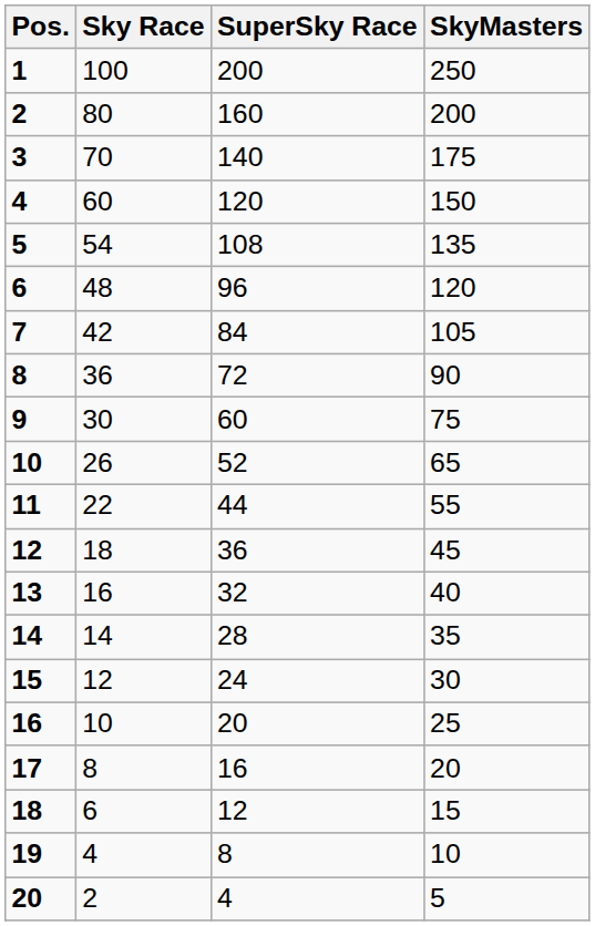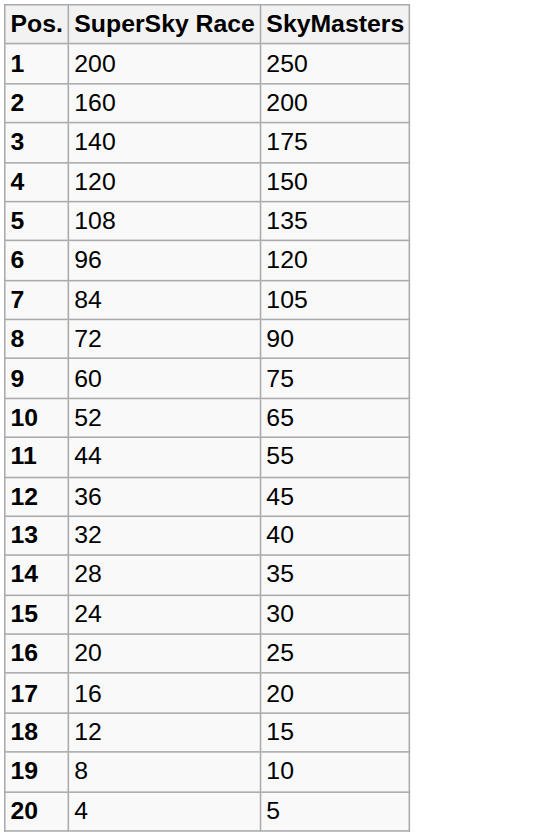 <table class="wikitable">
 <tr>
 <th>Pos.</th>
-<th>Sky Race</th>
 <th>SuperSky Race</th>
 <th>SkyMasters</th>
 </tr>
 <tr>
 <td><strong>1</strong></td>
-<td>100</td>
 <td>200</td>
 <td>250</td>
 </tr>
 <tr>
 <td><strong>2</strong></td>
-<td>80</td>
 <td>160</td>
 <td>200</td>
 </tr>
 <tr>
 <td><strong>3</strong></td>
-<td>70</td>
 <td>140</td>
 <td>175</td>
 </tr>
 <tr>
 <td><strong>4</strong></td>
-<td>60</td>
 <td>120</td>
 <td>150</td>
 </tr>
 <tr>
 <td><strong>5</strong></td>
-<td>54</td>
 <td>108</td>
 <td>135</td>
 </tr>
 <tr>
 <td><strong>6</strong></td>
-<td>48</td>
 <td>96</td>
 <td>120</td>
 </tr>
 <tr>
 <td><strong>7</strong></td>
-<td>42</td>
 <td>84</td>
 <td>105</td>
 </tr>
 <tr>
 <td><strong>8</strong></td>
-<td>36</td>
 <td>72</td>
 <td>90</td>
 </tr>
 <tr>
 <td><strong>9</strong></td>
-<td>30</td>
 <td>60</td>
 <td>75</td>
 </tr>
 <tr>
 <td><strong>10</strong></td>
-<td>26</td>
 <td>52</td>
 <td>65</td>
 </tr>
 <tr>
 <td><strong>11</strong></td>
-<td>22</td>
 <td>44</td>
 <td>55</td>
 </tr>
 <tr>
 <td><strong>12</strong></td>
-<td>18</td>
 <td>36</td>
 <td>45</td>
 </tr>
 <tr>
 <td><strong>13</strong></td>
-<td>16</td>
 <td>32</td>
 <td>40</td>
 </tr>
 <tr>
 <td><strong>14</strong></td>
-<td>14</td>
 <td>28</td>
 <td>35</td>
 </tr>
 <tr>
 <td><strong>15</strong></td>
-<td>12</td>
 <td>24</td>
 <td>30</td>
 </tr>
 <tr>
 <td><strong>16</strong></td>
-<td>10</td>
 <td>20</td>
 <td>25</td>
 </tr>
 <tr>
 <td><strong>17</strong></td>
-<td>8</td>
 <td>16</td>
 <td>20</td>
 </tr>
 <tr>
 <td><strong>18</strong></td>
-<td>6</td>
 <td>12</td>
 <td>15</td>
 </tr>
 <tr>
 <td><strong>19</strong></td>
-<td>4</td>
 <td>8</td>
 <td>10</td>
 </tr>
 <tr>
 <td><strong>20</strong></td>
-<td>2</td>
 <td>4</td>
 <td>5</td>
 </tr>
 </table>
